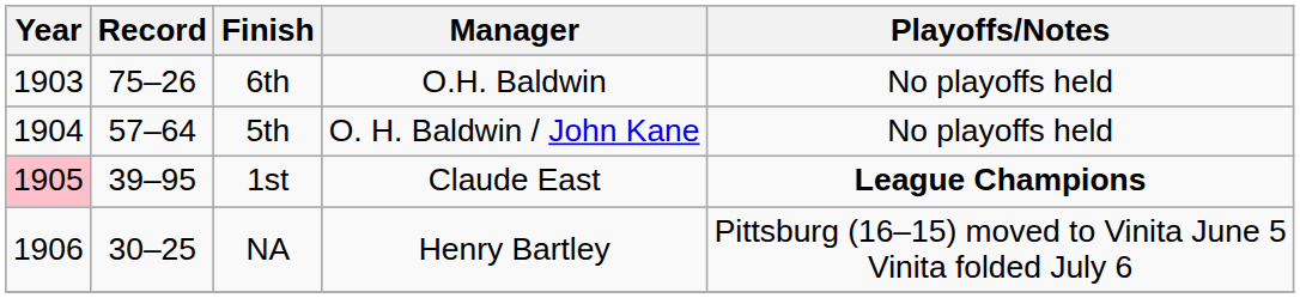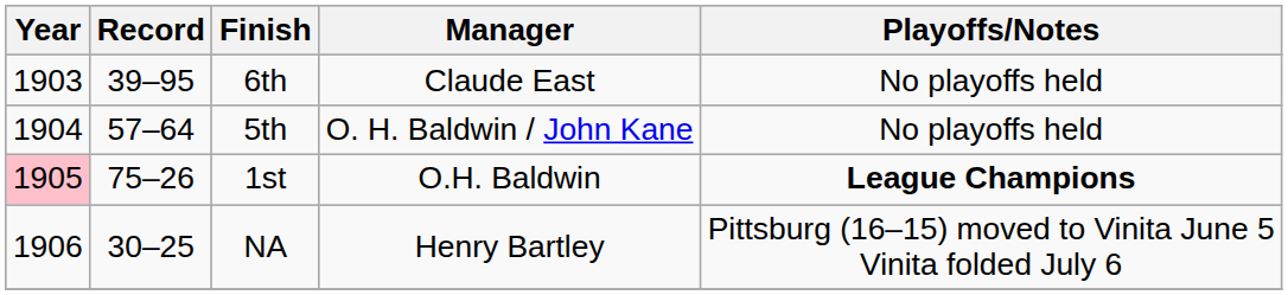 <table class="wikitable" style="text-align:center">
 <tr>
 <th>Year</th>
 <th>Record</th>
 <th>Finish</th>
 <th>Manager</th>
 <th>Playoffs/Notes</th>
 </tr>
 <tr align=center>
 <td>1903</td>
-<td>75–26</td>
+<td>39–95</td>
 <td>6th</td>
-<td>O.H. Baldwin</td>
+<td>Claude East</td>
 <td>No playoffs held</td>
 </tr>
 <tr align=center>
 <td>1904</td>
 <td>57–64</td>
 <td>5th</td>
 <td>O. H. Baldwin / <a href='#'>John Kane</a></td>
 <td>No playoffs held</td>
 </tr>
 <tr align=center>
 <td style="background: pink;">1905</td>
-<td>39–95</td>
+<td>75–26</td>
 <td>1st</td>
-<td>Claude East</td>
+<td>O.H. Baldwin</td>
 <td><strong>League Champions</strong></td>
 </tr>
 <tr align=center>
 <td>1906</td>
 <td>30–25</td>
 <td>NA</td>
 <td>Henry Bartley</td>
 <td>Pittsburg (16–15) moved to Vinita June 5<br>Vinita folded July 6</td>
 </tr>
 <tr align=center>
 </tr>
 </table>
